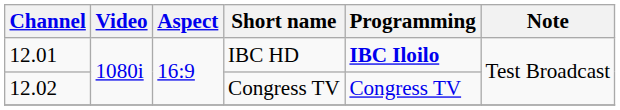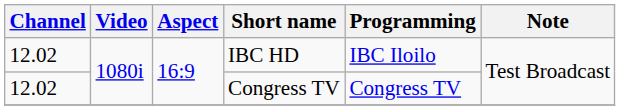 <table class="wikitable">
 <tr>
 <th><a href='#'>Channel</a></th>
 <th><a href='#'>Video</a></th>
 <th><a href='#'>Aspect</a></th>
 <th>Short name</th>
 <th>Programming</th>
 <th>Note</th>
 </tr>
 <tr>
-<td>12.01</td>
+<td>12.02</td>
 <td rowspan="2"><a href='#'>1080i</a></td>
 <td rowspan="2"><a href='#'>16:9</a></td>
 <td>IBC HD</td>
-<td><strong><a href='#'>IBC Iloilo</a> </strong></td>
+<td><a href='#'>IBC Iloilo</a> </td>
 <td rowspan="2">Test Broadcast</td>
 </tr>
 <tr>
 <td>12.02</td>
 <td>Congress TV</td>
 <td><a href='#'>Congress TV</a></td>
 </tr>
 <tr>
 </tr>
 </table>
